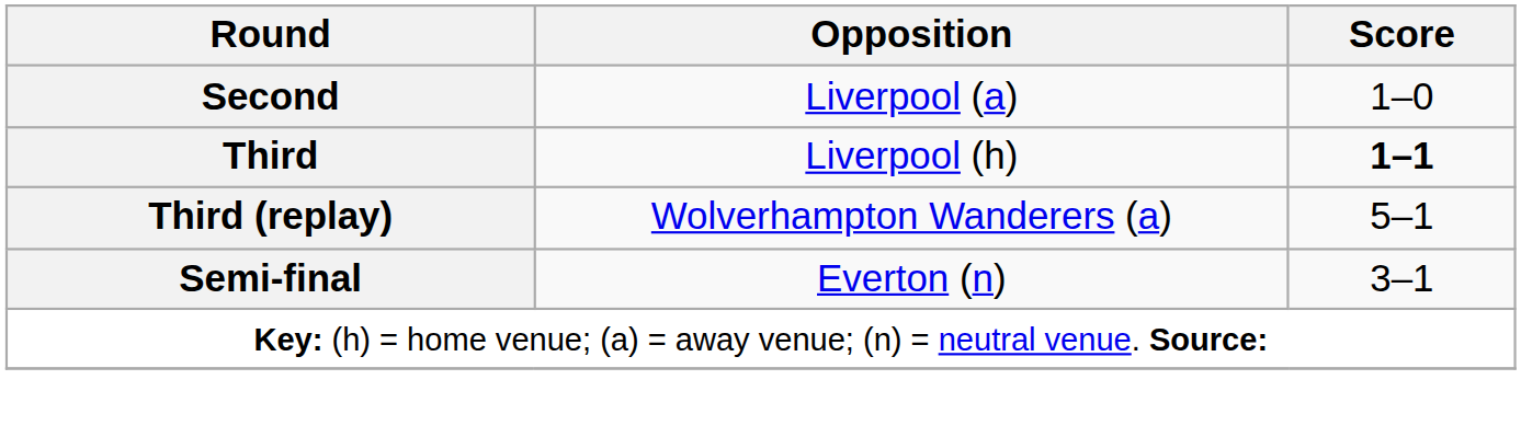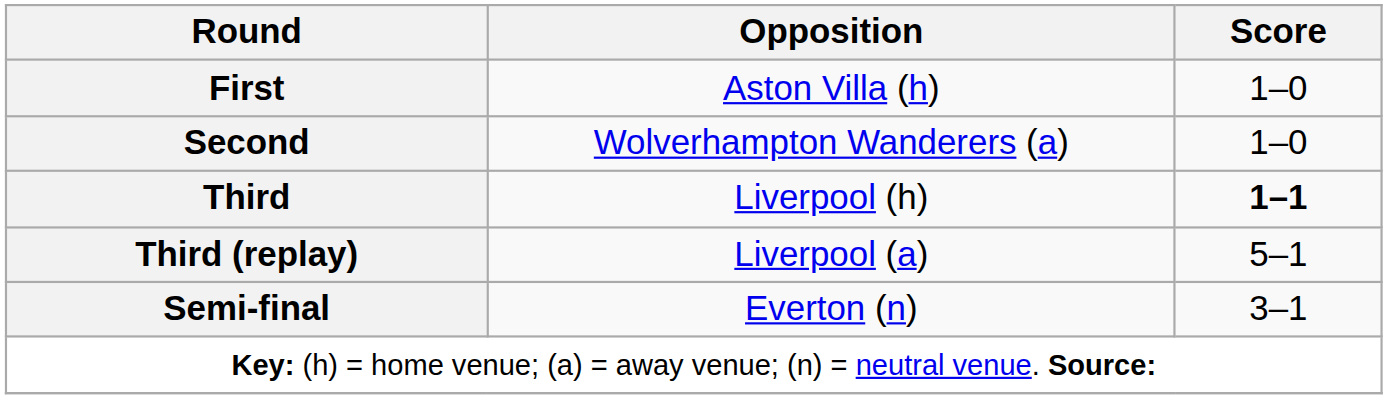 <table class="wikitable plainrowheaders" style="text-align:center;margin-left:1em;float:center;width:50%">
 <tr>
 <th width="35%">Round</th>
 <th width="50%">Opposition</th>
 <th width="15%">Score</th>
 </tr>
 <tr>
+<th scope=row style="text-align:center">First</th>
+<td><a href='#'>Aston Villa</a> (<a href='#'>h</a>)</td>
+<td>1–0</td>
+</tr>
+<tr>
 <th scope=row style="text-align:center">Second</th>
-<td><a href='#'>Liverpool</a> (<a href='#'>a</a>)</td>
+<td><a href='#'>Wolverhampton Wanderers</a> (<a href='#'>a</a>)</td>
 <td>1–0</td>
 </tr>
 <tr>
 <th scope=row style="text-align:center">Third</th>
 <td><a href='#'>Liverpool</a> (h)</td>
 <td><strong>1–1</strong></td>
 </tr>
 <tr>
 <th scope=row style="text-align:center">Third (replay)</th>
-<td><a href='#'>Wolverhampton Wanderers</a> (<a href='#'>a</a>)</td>
+<td><a href='#'>Liverpool</a> (<a href='#'>a</a>)</td>
 <td>5–1</td>
 </tr>
 <tr>
 <th scope=row style="text-align:center">Semi-final</th>
 <td><a href='#'>Everton</a> (<a href='#'>n</a>)</td>
 <td>3–1</td>
 </tr>
 <tr>
 <td colspan="3" style="background-color:white;"><small><strong>Key:</strong> (h) = home venue; (a) = away venue; (n) = <a href='#'>neutral venue</a>. <strong>Source:</strong> </small></td>
 </tr>
 <tr>
 </tr>
 </table>
